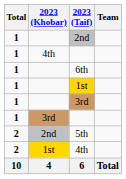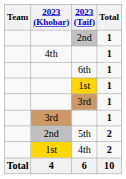 <table class="wikitable" style="text-align:center">
 <tr style="font-size:90%;">
-<th>Total</th>
+<th>Team</th>
 <th><a href='#'>2023<br>(Khobar)</a></th>
 <th><a href='#'>2023<br>(Taif)</a></th>
-<th>Team</th>
+<th>Total</th>
 </tr>
 <tr>
-<td><strong>1</strong></td>
+<td align=left></td>
 <td></td>
 <td bgcolor=silver>2nd</td>
-<td align=left></td>
+<td><strong>1</strong></td>
 </tr>
 <tr>
-<td><strong>1</strong></td>
+<td align=left></td>
 <td>4th</td>
 <td></td>
-<td align=left></td>
+<td><strong>1</strong></td>
 </tr>
 <tr>
-<td><strong>1</strong></td>
+<td align=left></td>
 <td></td>
 <td>6th</td>
-<td align=left></td>
+<td><strong>1</strong></td>
 </tr>
 <tr>
-<td><strong>1</strong></td>
+<td align=left></td>
 <td></td>
 <td bgcolor=gold>1st</td>
-<td align=left></td>
+<td><strong>1</strong></td>
 </tr>
 <tr>
-<td><strong>1</strong></td>
+<td align=left></td>
 <td></td>
 <td bgcolor=#cc9966>3rd</td>
-<td align=left></td>
+<td><strong>1</strong></td>
 </tr>
 <tr>
-<td><strong>1</strong></td>
+<td align=left></td>
 <td bgcolor=#cc9966>3rd</td>
 <td></td>
-<td align=left></td>
+<td><strong>1</strong></td>
 </tr>
 <tr>
-<td><strong>2</strong></td>
+<td align=left></td>
 <td bgcolor=silver>2nd</td>
 <td>5th</td>
-<td align=left></td>
+<td><strong>2</strong></td>
 </tr>
 <tr>
-<td><strong>2</strong></td>
+<td align=left></td>
 <td bgcolor=gold>1st</td>
 <td>4th</td>
-<td align=left></td>
+<td><strong>2</strong></td>
 </tr>
 <tr>
-<th>10</th>
+<th>Total</th>
 <th>4</th>
 <th>6</th>
-<th>Total</th>
+<th>10</th>
 </tr>
 </table>
